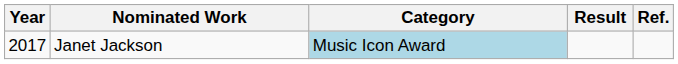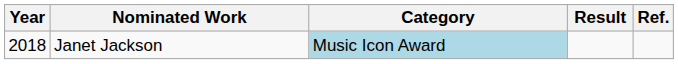 <table class="wikitable" width="50%">
 <tr>
 <th width="5%">Year</th>
 <th width="40%">Nominated Work</th>
 <th width="40%">Category</th>
 <th width="10%">Result</th>
 <th width="5%">Ref.</th>
 </tr>
 <tr>
-<td>2017</td>
+<td>2018</td>
 <td>Janet Jackson</td>
 <td style="background: lightblue;">Music Icon Award</td>
 <td></td>
 <td></td>
 </tr>
 </table>
